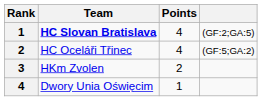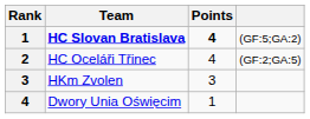 <table class="wikitable" style="text-align: center;">
 <tr>
 <th>Rank</th>
 <th>Team</th>
 <th>Points</th>
 <th></th>
 </tr>
 <tr>
 <th>1</th>
 <td style="text-align: left;"> <strong><a href='#'>HC Slovan Bratislava</a></strong></td>
-<td>4</td>
-<td><small>(GF:2;GA:5)</small></td>
+<td><strong>4</strong></td>
+<td><small>(GF:5;GA:2)</small></td>
 </tr>
 <tr>
 <th>2</th>
 <td style="text-align: left;"> <a href='#'>HC Oceláři Třinec</a></td>
 <td>4</td>
-<td><small>(GF:5;GA:2)</small></td>
+<td><small>(GF:2;GA:5)</small></td>
 </tr>
 <tr>
 <th>3</th>
 <td style="text-align: left;"> <a href='#'>HKm Zvolen</a></td>
-<td>2</td>
+<td>3</td>
 <td></td>
 </tr>
 <tr>
 <th>4</th>
 <td style="text-align: left;"> <a href='#'>Dwory Unia Oświęcim</a></td>
 <td>1</td>
 <td></td>
 </tr>
 </table>
